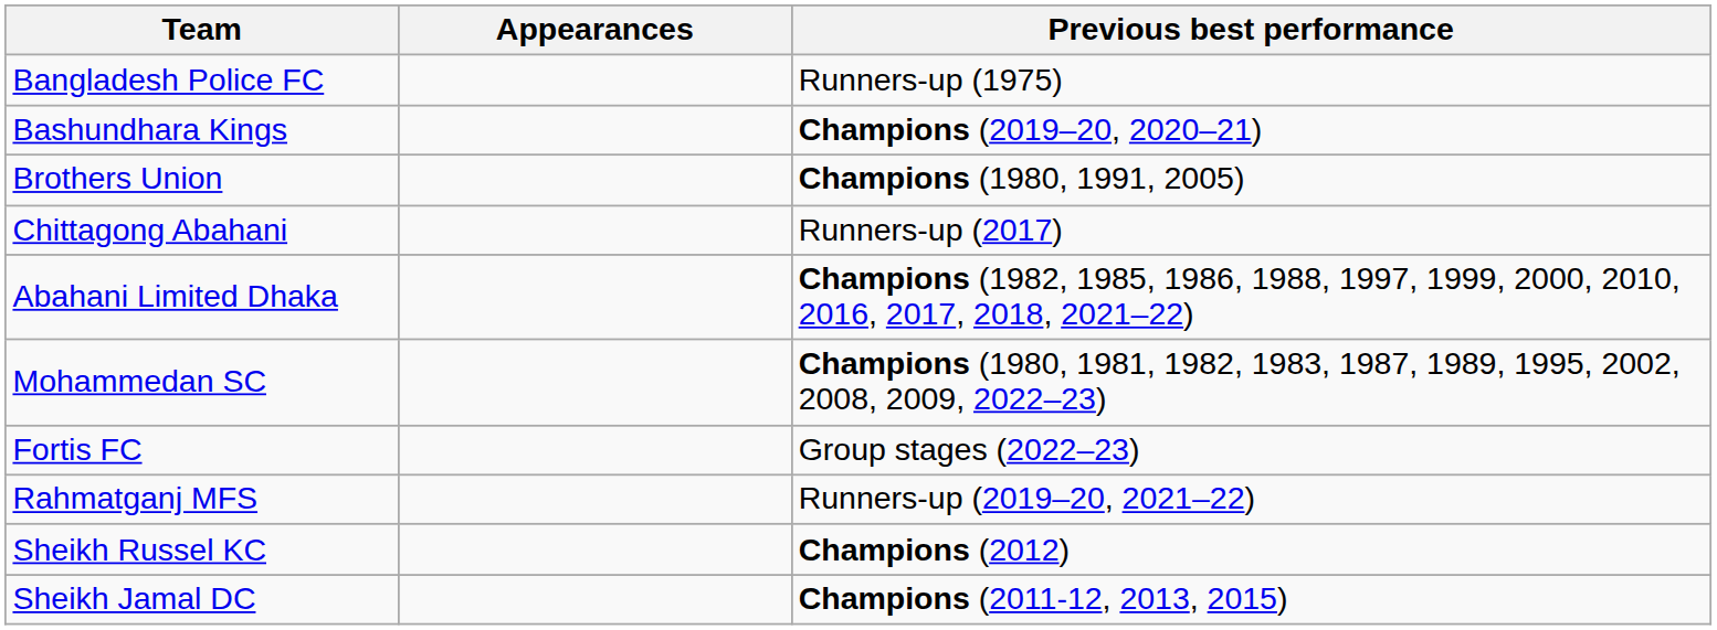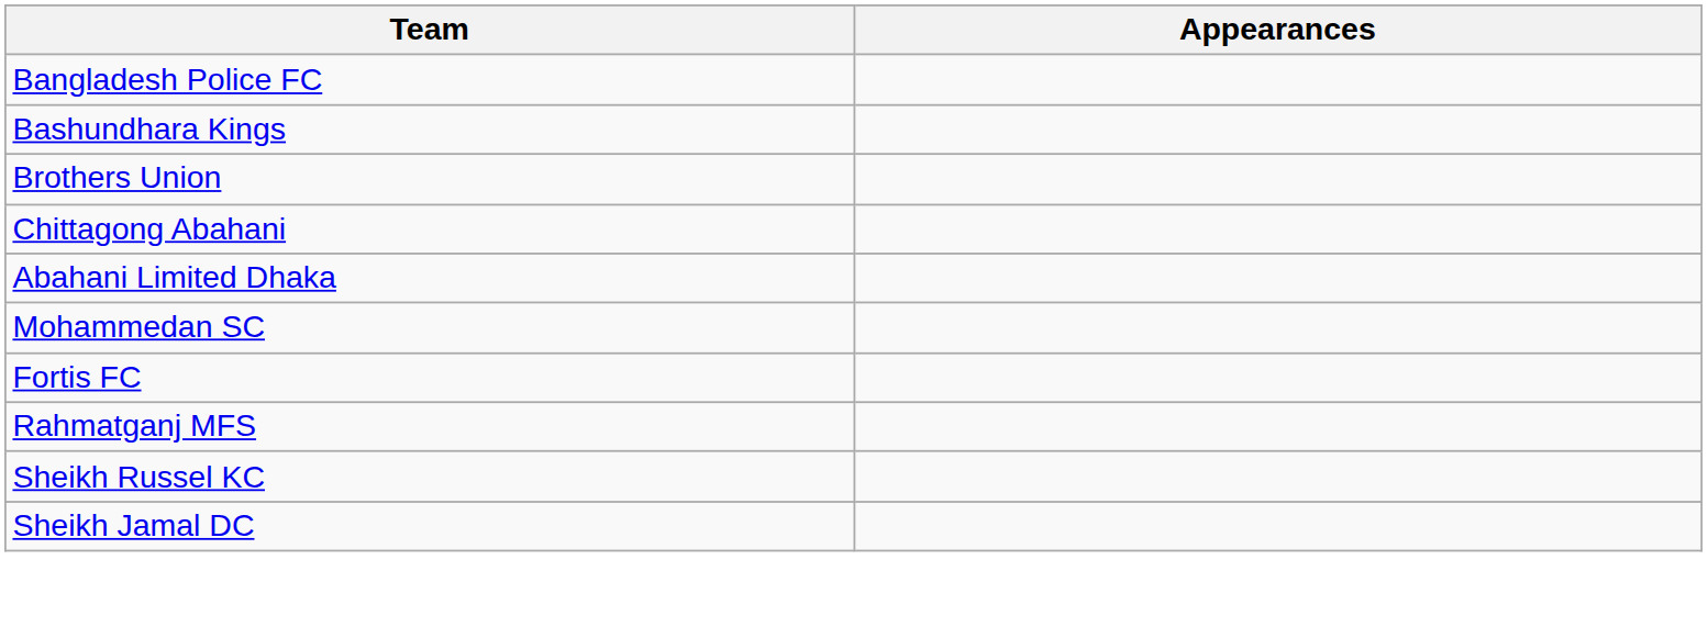 <table class="wikitable">
 <tr>
 <th style="width:16.67%;">Team</th>
 <th style="width:16.67%;">Appearances</th>
-<th width=39%>Previous best performance</th>
 </tr>
 <tr>
 <td><a href='#'>Bangladesh Police FC</a></td>
 <td></td>
-<td>Runners-up (1975)</td>
 </tr>
 <tr>
 <td><a href='#'>Bashundhara Kings</a><br></td>
 <td></td>
-<td><strong>Champions</strong> (<a href='#'>2019–20</a>, <a href='#'>2020–21</a>)</td>
 </tr>
 <tr>
 <td><a href='#'>Brothers Union</a></td>
 <td></td>
-<td><strong>Champions</strong> (1980, 1991, 2005)</td>
 </tr>
 <tr>
 <td><a href='#'>Chittagong Abahani</a></td>
 <td></td>
-<td>Runners-up (<a href='#'>2017</a>)</td>
 </tr>
 <tr>
 <td><a href='#'>Abahani Limited Dhaka</a></td>
 <td></td>
-<td><strong>Champions</strong> (1982, 1985, 1986, 1988, 1997, 1999, 2000, 2010, <a href='#'>2016</a>, <a href='#'>2017</a>, <a href='#'>2018</a>, <a href='#'>2021–22</a>)</td>
 </tr>
 <tr>
 <td><a href='#'>Mohammedan SC</a></td>
 <td></td>
-<td><strong>Champions</strong> (1980, 1981, 1982, 1983, 1987, 1989, 1995, 2002, 2008, 2009, <a href='#'>2022–23</a>)</td>
 </tr>
 <tr>
 <td><a href='#'>Fortis FC</a></td>
 <td></td>
-<td>Group stages (<a href='#'>2022–23</a>)</td>
 </tr>
 <tr>
 <td><a href='#'>Rahmatganj MFS</a></td>
 <td></td>
-<td>Runners-up (<a href='#'>2019–20</a>, <a href='#'>2021–22</a>)</td>
 </tr>
 <tr>
 <td><a href='#'>Sheikh Russel KC</a></td>
 <td></td>
-<td><strong>Champions</strong> (<a href='#'>2012</a>)</td>
 </tr>
 <tr>
 <td><a href='#'>Sheikh Jamal DC</a></td>
 <td></td>
-<td><strong>Champions</strong> (<a href='#'>2011-12</a>, <a href='#'>2013</a>, <a href='#'>2015</a>)</td>
 </tr>
 </table>
